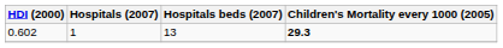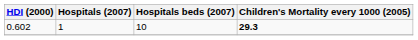 <table class="wikitable" border="1">
 <tr>
 <th><a href='#'>HDI</a> (2000)</th>
 <th>Hospitals (2007)</th>
 <th>Hospitals beds (2007)</th>
 <th>Children's Mortality every 1000 (2005)</th>
 </tr>
 <tr>
 <td>0.602</td>
 <td>1</td>
-<td>13</td>
+<td>10</td>
 <td><strong>29.3</strong></td>
 </tr>
 <tr>
 </tr>
 </table>
